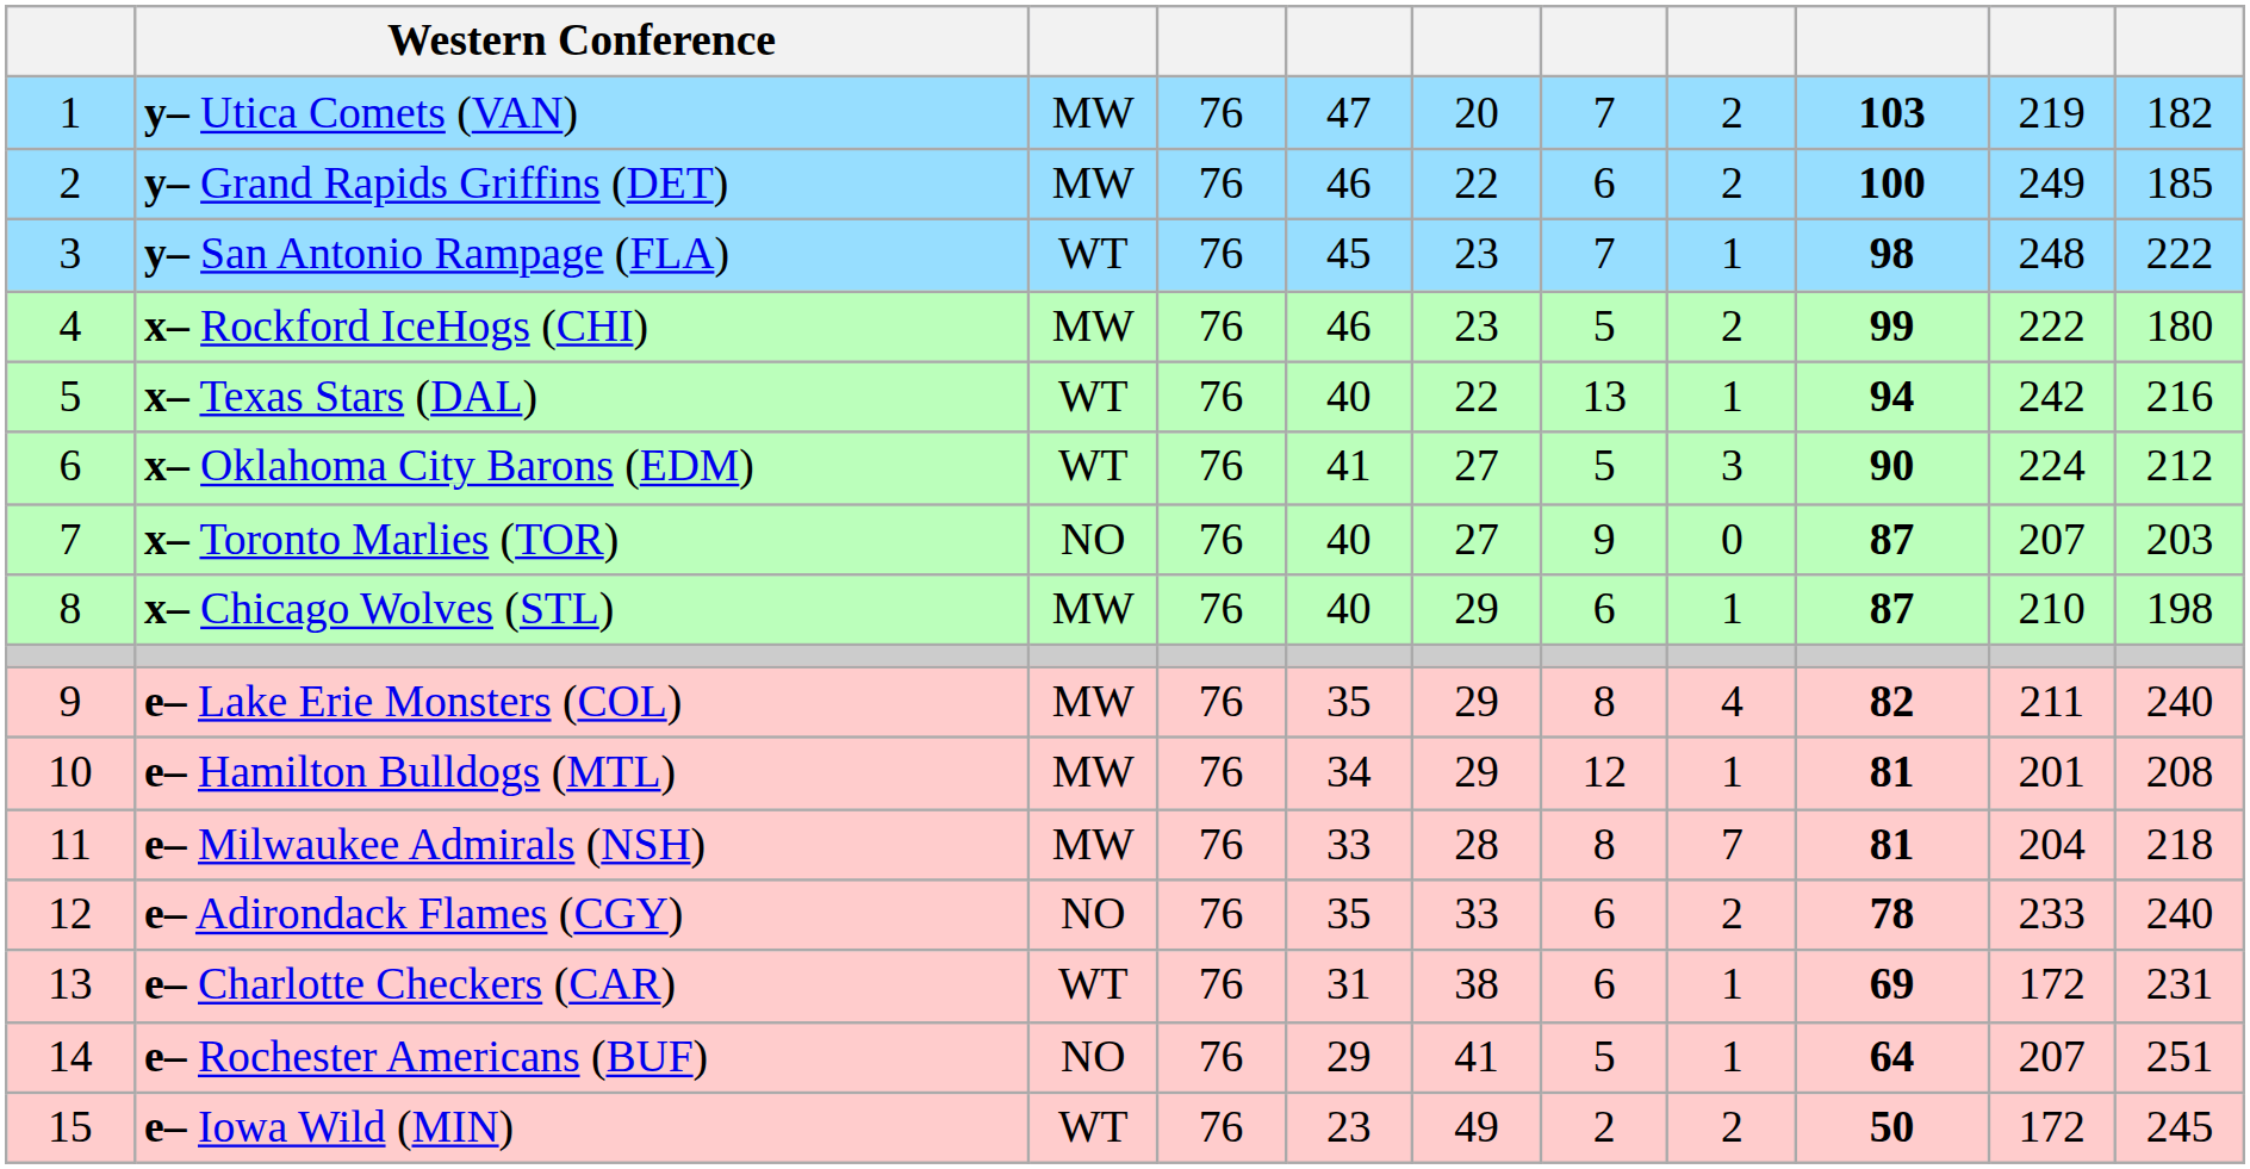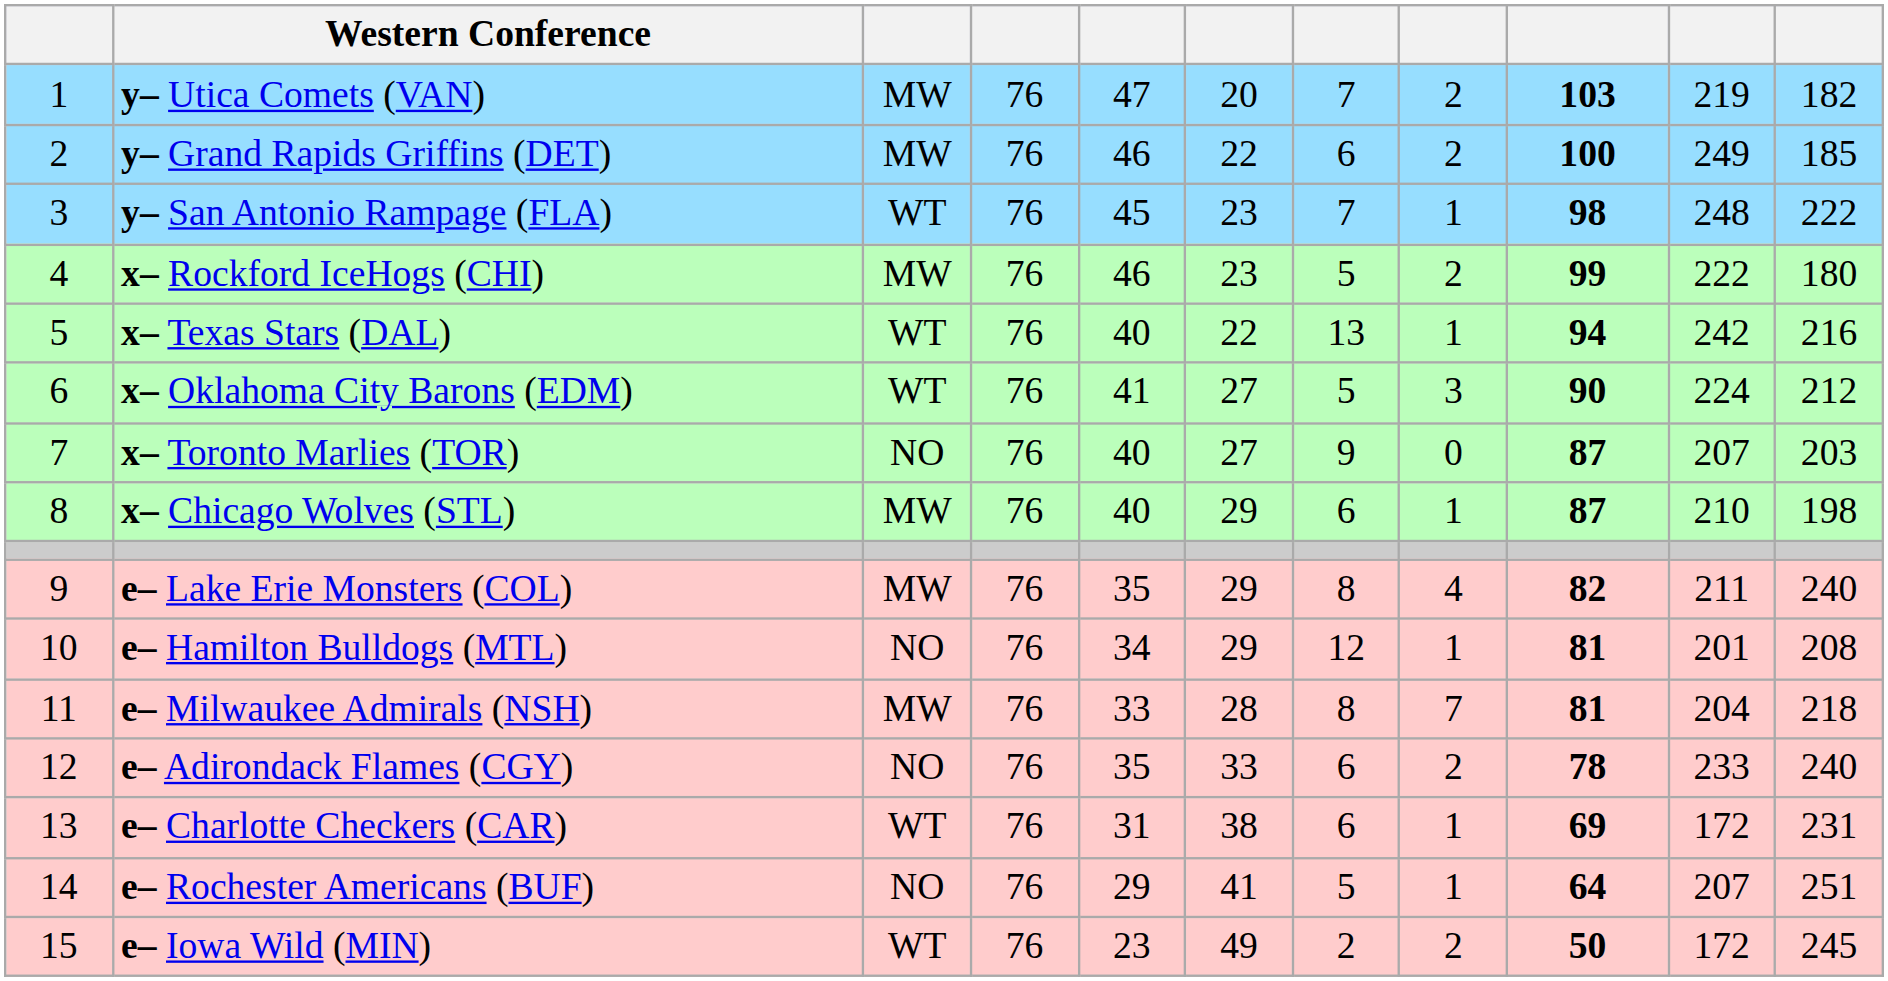 <table class="wikitable" style="text-align:center; width:50em">
 <tr bgcolor="#DDDDFF">
 <th width="5%"></th>
 <th width="35%">Western Conference</th>
 <th width="5%"></th>
 <th width="5%"></th>
 <th width="5%"></th>
 <th width="5%"></th>
 <th width="5%"></th>
 <th width="5%"></th>
 <th width="7.5%"></th>
 <th width="5%"></th>
 <th width="5%"></th>
 </tr>
 <tr bgcolor="#97DEFF">
 <td>1</td>
 <td align=left><strong>y–</strong> <a href='#'>Utica Comets</a> (<a href='#'>VAN</a>)</td>
 <td>MW</td>
 <td>76</td>
 <td>47</td>
 <td>20</td>
 <td>7</td>
 <td>2</td>
 <td><strong>103</strong></td>
 <td>219</td>
 <td>182</td>
 </tr>
 <tr bgcolor="#97DEFF">
 <td>2</td>
 <td align=left><strong>y–</strong> <a href='#'>Grand Rapids Griffins</a> (<a href='#'>DET</a>)</td>
 <td>MW</td>
 <td>76</td>
 <td>46</td>
 <td>22</td>
 <td>6</td>
 <td>2</td>
 <td><strong>100</strong></td>
 <td>249</td>
 <td>185</td>
 </tr>
 <tr bgcolor="#97DEFF">
 <td>3</td>
 <td align=left><strong>y–</strong> <a href='#'>San Antonio Rampage</a> (<a href='#'>FLA</a>)</td>
 <td>WT</td>
 <td>76</td>
 <td>45</td>
 <td>23</td>
 <td>7</td>
 <td>1</td>
 <td><strong>98</strong></td>
 <td>248</td>
 <td>222</td>
 </tr>
 <tr bgcolor="#bbffbb">
 <td>4</td>
 <td align=left><strong>x–</strong> <a href='#'>Rockford IceHogs</a> (<a href='#'>CHI</a>)</td>
 <td>MW</td>
 <td>76</td>
 <td>46</td>
 <td>23</td>
 <td>5</td>
 <td>2</td>
 <td><strong>99</strong></td>
 <td>222</td>
 <td>180</td>
 </tr>
 <tr bgcolor="#bbffbb">
 <td>5</td>
 <td align=left><strong>x–</strong> <a href='#'>Texas Stars</a> (<a href='#'>DAL</a>)</td>
 <td>WT</td>
 <td>76</td>
 <td>40</td>
 <td>22</td>
 <td>13</td>
 <td>1</td>
 <td><strong>94</strong></td>
 <td>242</td>
 <td>216</td>
 </tr>
 <tr bgcolor="#bbffbb">
 <td>6</td>
 <td align=left><strong>x–</strong> <a href='#'>Oklahoma City Barons</a> (<a href='#'>EDM</a>)</td>
 <td>WT</td>
 <td>76</td>
 <td>41</td>
 <td>27</td>
 <td>5</td>
 <td>3</td>
 <td><strong>90</strong></td>
 <td>224</td>
 <td>212</td>
 </tr>
 <tr bgcolor="#bbffbb">
 <td>7</td>
 <td align=left><strong>x–</strong> <a href='#'>Toronto Marlies</a> (<a href='#'>TOR</a>)</td>
 <td>NO</td>
 <td>76</td>
 <td>40</td>
 <td>27</td>
 <td>9</td>
 <td>0</td>
 <td><strong>87</strong></td>
 <td>207</td>
 <td>203</td>
 </tr>
 <tr bgcolor="#bbffbb">
 <td>8</td>
 <td align=left><strong>x–</strong> <a href='#'>Chicago Wolves</a> (<a href='#'>STL</a>)</td>
 <td>MW</td>
 <td>76</td>
 <td>40</td>
 <td>29</td>
 <td>6</td>
 <td>1</td>
 <td><strong>87</strong></td>
 <td>210</td>
 <td>198</td>
 </tr>
 <tr bgcolor="#cccccc">
 <td></td>
 <td></td>
 <td></td>
 <td></td>
 <td></td>
 <td></td>
 <td></td>
 <td></td>
 <td></td>
 <td></td>
 <td></td>
 </tr>
 <tr bgcolor="#ffcccc">
 <td>9</td>
 <td align=left><strong>e–</strong> <a href='#'>Lake Erie Monsters</a> (<a href='#'>COL</a>)</td>
 <td>MW</td>
 <td>76</td>
 <td>35</td>
 <td>29</td>
 <td>8</td>
 <td>4</td>
 <td><strong>82</strong></td>
 <td>211</td>
 <td>240</td>
 </tr>
 <tr bgcolor="#ffcccc">
 <td>10</td>
 <td align=left><strong>e–</strong> <a href='#'>Hamilton Bulldogs</a> (<a href='#'>MTL</a>)</td>
-<td>MW</td>
+<td>NO</td>
 <td>76</td>
 <td>34</td>
 <td>29</td>
 <td>12</td>
 <td>1</td>
 <td><strong>81</strong></td>
 <td>201</td>
 <td>208</td>
 </tr>
 <tr bgcolor="#ffcccc">
 <td>11</td>
 <td align=left><strong>e–</strong> <a href='#'>Milwaukee Admirals</a> (<a href='#'>NSH</a>)</td>
 <td>MW</td>
 <td>76</td>
 <td>33</td>
 <td>28</td>
 <td>8</td>
 <td>7</td>
 <td><strong>81</strong></td>
 <td>204</td>
 <td>218</td>
 </tr>
 <tr bgcolor="#ffcccc">
 <td>12</td>
 <td align=left><strong>e–</strong> <a href='#'>Adirondack Flames</a> (<a href='#'>CGY</a>)</td>
 <td>NO</td>
 <td>76</td>
 <td>35</td>
 <td>33</td>
 <td>6</td>
 <td>2</td>
 <td><strong>78</strong></td>
 <td>233</td>
 <td>240</td>
 </tr>
 <tr bgcolor="#ffcccc">
 <td>13</td>
 <td align=left><strong>e–</strong> <a href='#'>Charlotte Checkers</a> (<a href='#'>CAR</a>)</td>
 <td>WT</td>
 <td>76</td>
 <td>31</td>
 <td>38</td>
 <td>6</td>
 <td>1</td>
 <td><strong>69</strong></td>
 <td>172</td>
 <td>231</td>
 </tr>
 <tr bgcolor="#ffcccc">
 <td>14</td>
 <td align=left><strong>e–</strong> <a href='#'>Rochester Americans</a> (<a href='#'>BUF</a>)</td>
 <td>NO</td>
 <td>76</td>
 <td>29</td>
 <td>41</td>
 <td>5</td>
 <td>1</td>
 <td><strong>64</strong></td>
 <td>207</td>
 <td>251</td>
 </tr>
 <tr bgcolor="#ffcccc">
 <td>15</td>
 <td align=left><strong>e–</strong> <a href='#'>Iowa Wild</a> (<a href='#'>MIN</a>)</td>
 <td>WT</td>
 <td>76</td>
 <td>23</td>
 <td>49</td>
 <td>2</td>
 <td>2</td>
 <td><strong>50</strong></td>
 <td>172</td>
 <td>245</td>
 </tr>
 </table>
